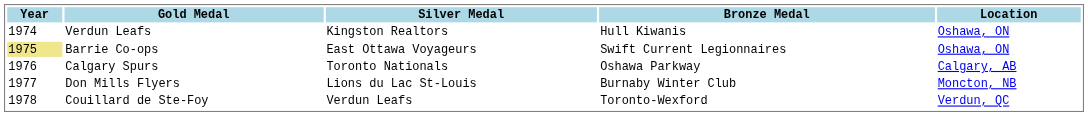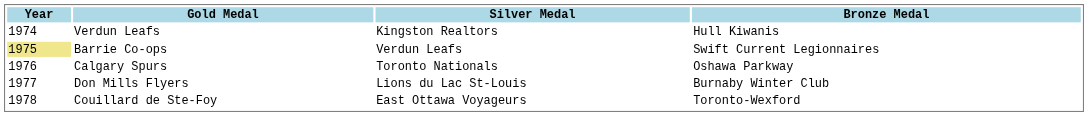 <table cellpadding="1" width="1000px" style="font-size: 85%; border: 1px solid gray;">
 <tr style="background:lightblue;">
 <th>Year</th>
 <th>Gold Medal</th>
 <th>Silver Medal</th>
 <th>Bronze Medal</th>
-<th>Location</th>
 </tr>
 <tr>
 <td>1974</td>
 <td>Verdun Leafs</td>
 <td>Kingston Realtors</td>
 <td>Hull Kiwanis</td>
-<td><a href='#'>Oshawa, ON</a></td>
 </tr>
 <tr>
 <td style="background: khaki;">1975</td>
 <td>Barrie Co-ops</td>
-<td>East Ottawa Voyageurs</td>
+<td>Verdun Leafs</td>
 <td>Swift Current Legionnaires</td>
-<td><a href='#'>Oshawa, ON</a></td>
 </tr>
 <tr>
 <td>1976</td>
 <td>Calgary Spurs</td>
 <td>Toronto Nationals</td>
 <td>Oshawa Parkway</td>
-<td><a href='#'>Calgary, AB</a></td>
 </tr>
 <tr>
 <td>1977</td>
 <td>Don Mills Flyers</td>
 <td>Lions du Lac St-Louis</td>
 <td>Burnaby Winter Club</td>
-<td><a href='#'>Moncton, NB</a></td>
 </tr>
 <tr>
 <td>1978</td>
 <td>Couillard de Ste-Foy</td>
-<td>Verdun Leafs</td>
+<td>East Ottawa Voyageurs</td>
 <td>Toronto-Wexford</td>
-<td><a href='#'>Verdun, QC</a></td>
 </tr>
 </table>
